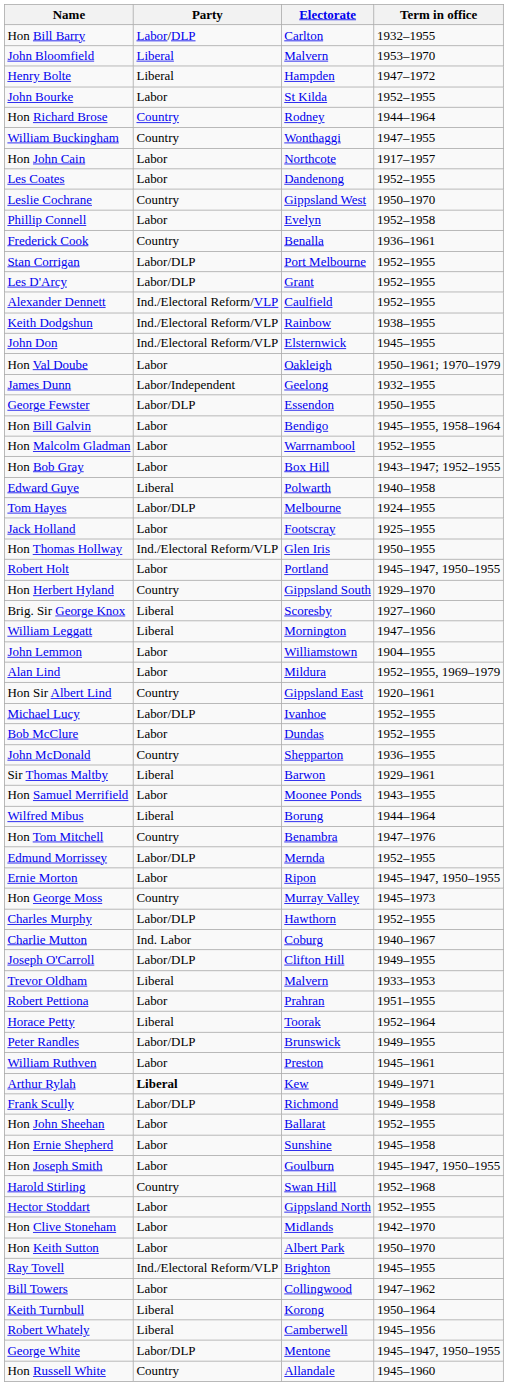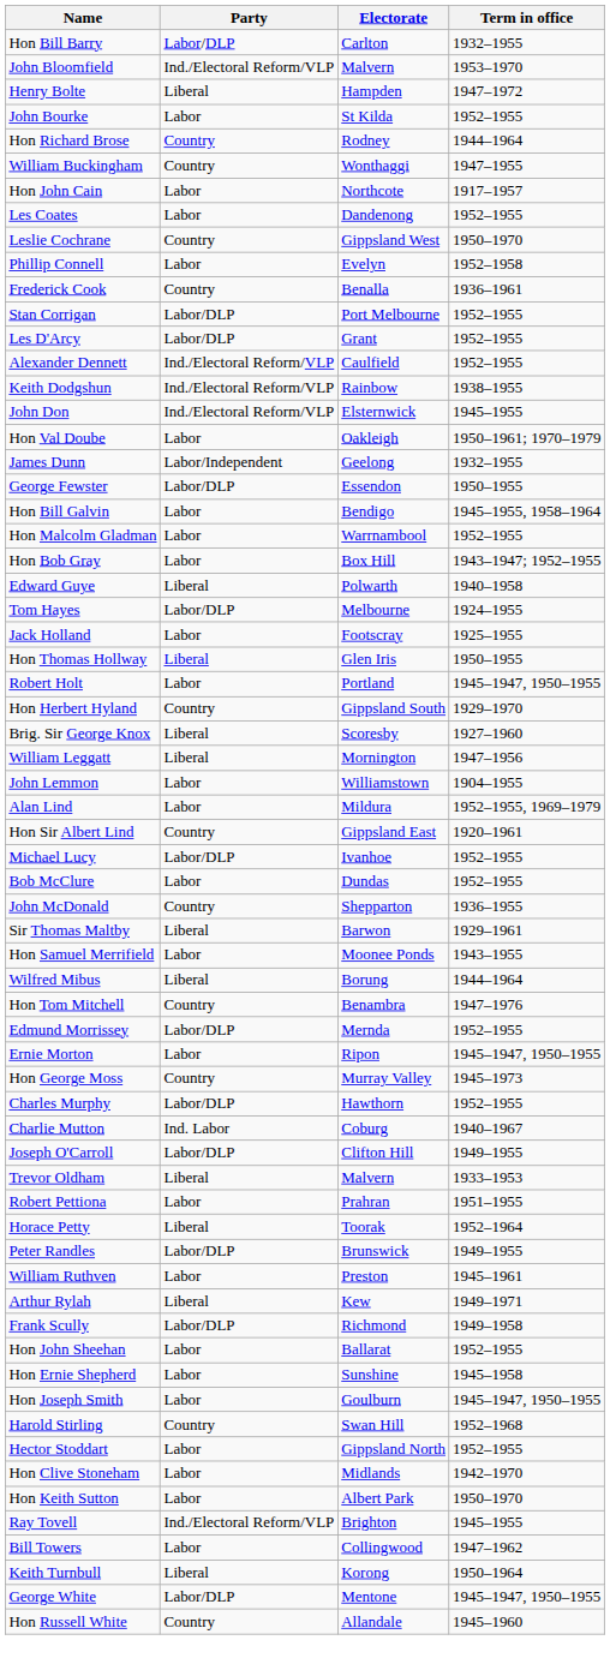 <table class="wikitable sortable">
 <tr>
 <th><strong>Name</strong></th>
 <th><strong>Party</strong></th>
 <th><strong><a href='#'>Electorate</a></strong></th>
 <th><strong>Term in office</strong></th>
 </tr>
 <tr>
 <td>Hon <a href='#'>Bill Barry</a></td>
 <td><a href='#'>Labor</a>/<a href='#'>DLP</a></td>
 <td><a href='#'>Carlton</a></td>
 <td>1932–1955</td>
 </tr>
 <tr>
 <td><a href='#'>John Bloomfield</a></td>
-<td><a href='#'>Liberal</a></td>
+<td>Ind./Electoral Reform/VLP</td>
 <td><a href='#'>Malvern</a></td>
 <td>1953–1970</td>
 </tr>
 <tr>
 <td><a href='#'>Henry Bolte</a></td>
 <td>Liberal</td>
 <td><a href='#'>Hampden</a></td>
 <td>1947–1972</td>
 </tr>
 <tr>
 <td><a href='#'>John Bourke</a></td>
 <td>Labor</td>
 <td><a href='#'>St Kilda</a></td>
 <td>1952–1955</td>
 </tr>
 <tr>
 <td>Hon <a href='#'>Richard Brose</a></td>
 <td><a href='#'>Country</a></td>
 <td><a href='#'>Rodney</a></td>
 <td>1944–1964</td>
 </tr>
 <tr>
 <td><a href='#'>William Buckingham</a></td>
 <td>Country</td>
 <td><a href='#'>Wonthaggi</a></td>
 <td>1947–1955</td>
 </tr>
 <tr>
 <td>Hon <a href='#'>John Cain</a></td>
 <td>Labor</td>
 <td><a href='#'>Northcote</a></td>
 <td>1917–1957</td>
 </tr>
 <tr>
 <td><a href='#'>Les Coates</a></td>
 <td>Labor</td>
 <td><a href='#'>Dandenong</a></td>
 <td>1952–1955</td>
 </tr>
 <tr>
 <td><a href='#'>Leslie Cochrane</a></td>
 <td>Country</td>
 <td><a href='#'>Gippsland West</a></td>
 <td>1950–1970</td>
 </tr>
 <tr>
 <td><a href='#'>Phillip Connell</a></td>
 <td>Labor</td>
 <td><a href='#'>Evelyn</a></td>
 <td>1952–1958</td>
 </tr>
 <tr>
 <td><a href='#'>Frederick Cook</a></td>
 <td>Country</td>
 <td><a href='#'>Benalla</a></td>
 <td>1936–1961</td>
 </tr>
 <tr>
 <td><a href='#'>Stan Corrigan</a></td>
 <td>Labor/DLP</td>
 <td><a href='#'>Port Melbourne</a></td>
 <td>1952–1955</td>
 </tr>
 <tr>
 <td><a href='#'>Les D'Arcy</a></td>
 <td>Labor/DLP</td>
 <td><a href='#'>Grant</a></td>
 <td>1952–1955</td>
 </tr>
 <tr>
 <td><a href='#'>Alexander Dennett</a></td>
 <td>Ind./Electoral Reform/<a href='#'>VLP</a></td>
 <td><a href='#'>Caulfield</a></td>
 <td>1952–1955</td>
 </tr>
 <tr>
 <td><a href='#'>Keith Dodgshun</a></td>
 <td>Ind./Electoral Reform/VLP</td>
 <td><a href='#'>Rainbow</a></td>
 <td>1938–1955</td>
 </tr>
 <tr>
 <td><a href='#'>John Don</a></td>
 <td>Ind./Electoral Reform/VLP</td>
 <td><a href='#'>Elsternwick</a></td>
 <td>1945–1955</td>
 </tr>
 <tr>
 <td>Hon <a href='#'>Val Doube</a></td>
 <td>Labor</td>
 <td><a href='#'>Oakleigh</a></td>
 <td>1950–1961; 1970–1979</td>
 </tr>
 <tr>
 <td><a href='#'>James Dunn</a></td>
 <td>Labor/Independent</td>
 <td><a href='#'>Geelong</a></td>
 <td>1932–1955</td>
 </tr>
 <tr>
 <td><a href='#'>George Fewster</a></td>
 <td>Labor/DLP</td>
 <td><a href='#'>Essendon</a></td>
 <td>1950–1955</td>
 </tr>
 <tr>
 <td>Hon <a href='#'>Bill Galvin</a></td>
 <td>Labor</td>
 <td><a href='#'>Bendigo</a></td>
 <td>1945–1955, 1958–1964</td>
 </tr>
 <tr>
 <td>Hon <a href='#'>Malcolm Gladman</a></td>
 <td>Labor</td>
 <td><a href='#'>Warrnambool</a></td>
 <td>1952–1955</td>
 </tr>
 <tr>
 <td>Hon <a href='#'>Bob Gray</a></td>
 <td>Labor</td>
 <td><a href='#'>Box Hill</a></td>
 <td>1943–1947; 1952–1955</td>
 </tr>
 <tr>
 <td><a href='#'>Edward Guye</a></td>
 <td>Liberal</td>
 <td><a href='#'>Polwarth</a></td>
 <td>1940–1958</td>
 </tr>
 <tr>
 <td><a href='#'>Tom Hayes</a></td>
 <td>Labor/DLP</td>
 <td><a href='#'>Melbourne</a></td>
 <td>1924–1955</td>
 </tr>
 <tr>
 <td><a href='#'>Jack Holland</a></td>
 <td>Labor</td>
 <td><a href='#'>Footscray</a></td>
 <td>1925–1955</td>
 </tr>
 <tr>
 <td>Hon <a href='#'>Thomas Hollway</a></td>
-<td>Ind./Electoral Reform/VLP</td>
+<td><a href='#'>Liberal</a></td>
 <td><a href='#'>Glen Iris</a></td>
 <td>1950–1955</td>
 </tr>
 <tr>
 <td><a href='#'>Robert Holt</a></td>
 <td>Labor</td>
 <td><a href='#'>Portland</a></td>
 <td>1945–1947, 1950–1955</td>
 </tr>
 <tr>
 <td>Hon <a href='#'>Herbert Hyland</a></td>
 <td>Country</td>
 <td><a href='#'>Gippsland South</a></td>
 <td>1929–1970</td>
 </tr>
 <tr>
 <td>Brig. Sir <a href='#'>George Knox</a></td>
 <td>Liberal</td>
 <td><a href='#'>Scoresby</a></td>
 <td>1927–1960</td>
 </tr>
 <tr>
 <td><a href='#'>William Leggatt</a></td>
 <td>Liberal</td>
 <td><a href='#'>Mornington</a></td>
 <td>1947–1956</td>
 </tr>
 <tr>
 <td><a href='#'>John Lemmon</a></td>
 <td>Labor</td>
 <td><a href='#'>Williamstown</a></td>
 <td>1904–1955</td>
 </tr>
 <tr>
 <td><a href='#'>Alan Lind</a></td>
 <td>Labor</td>
 <td><a href='#'>Mildura</a></td>
 <td>1952–1955, 1969–1979</td>
 </tr>
 <tr>
 <td>Hon Sir <a href='#'>Albert Lind</a></td>
 <td>Country</td>
 <td><a href='#'>Gippsland East</a></td>
 <td>1920–1961</td>
 </tr>
 <tr>
 <td><a href='#'>Michael Lucy</a></td>
 <td>Labor/DLP</td>
 <td><a href='#'>Ivanhoe</a></td>
 <td>1952–1955</td>
 </tr>
 <tr>
 <td><a href='#'>Bob McClure</a></td>
 <td>Labor</td>
 <td><a href='#'>Dundas</a></td>
 <td>1952–1955</td>
 </tr>
 <tr>
 <td><a href='#'>John McDonald</a></td>
 <td>Country</td>
 <td><a href='#'>Shepparton</a></td>
 <td>1936–1955</td>
 </tr>
 <tr>
 <td>Sir <a href='#'>Thomas Maltby</a></td>
 <td>Liberal</td>
 <td><a href='#'>Barwon</a></td>
 <td>1929–1961</td>
 </tr>
 <tr>
 <td>Hon <a href='#'>Samuel Merrifield</a></td>
 <td>Labor</td>
 <td><a href='#'>Moonee Ponds</a></td>
 <td>1943–1955</td>
 </tr>
 <tr>
 <td><a href='#'>Wilfred Mibus</a></td>
 <td>Liberal</td>
 <td><a href='#'>Borung</a></td>
 <td>1944–1964</td>
 </tr>
 <tr>
 <td>Hon <a href='#'>Tom Mitchell</a></td>
 <td>Country</td>
 <td><a href='#'>Benambra</a></td>
 <td>1947–1976</td>
 </tr>
 <tr>
 <td><a href='#'>Edmund Morrissey</a></td>
 <td>Labor/DLP</td>
 <td><a href='#'>Mernda</a></td>
 <td>1952–1955</td>
 </tr>
 <tr>
 <td><a href='#'>Ernie Morton</a></td>
 <td>Labor</td>
 <td><a href='#'>Ripon</a></td>
 <td>1945–1947, 1950–1955</td>
 </tr>
 <tr>
 <td>Hon <a href='#'>George Moss</a></td>
 <td>Country</td>
 <td><a href='#'>Murray Valley</a></td>
 <td>1945–1973</td>
 </tr>
 <tr>
 <td><a href='#'>Charles Murphy</a></td>
 <td>Labor/DLP</td>
 <td><a href='#'>Hawthorn</a></td>
 <td>1952–1955</td>
 </tr>
 <tr>
 <td><a href='#'>Charlie Mutton</a></td>
 <td>Ind. Labor</td>
 <td><a href='#'>Coburg</a></td>
 <td>1940–1967</td>
 </tr>
 <tr>
 <td><a href='#'>Joseph O'Carroll</a></td>
 <td>Labor/DLP</td>
 <td><a href='#'>Clifton Hill</a></td>
 <td>1949–1955</td>
 </tr>
 <tr>
 <td><a href='#'>Trevor Oldham</a></td>
 <td>Liberal</td>
 <td><a href='#'>Malvern</a></td>
 <td>1933–1953</td>
 </tr>
 <tr>
 <td><a href='#'>Robert Pettiona</a></td>
 <td>Labor</td>
 <td><a href='#'>Prahran</a></td>
 <td>1951–1955</td>
 </tr>
 <tr>
 <td><a href='#'>Horace Petty</a></td>
 <td>Liberal</td>
 <td><a href='#'>Toorak</a></td>
 <td>1952–1964</td>
 </tr>
 <tr>
 <td><a href='#'>Peter Randles</a></td>
 <td>Labor/DLP</td>
 <td><a href='#'>Brunswick</a></td>
 <td>1949–1955</td>
 </tr>
 <tr>
 <td><a href='#'>William Ruthven</a></td>
 <td>Labor</td>
 <td><a href='#'>Preston</a></td>
 <td>1945–1961</td>
 </tr>
 <tr>
 <td><a href='#'>Arthur Rylah</a></td>
-<td><strong>Liberal</strong></td>
+<td>Liberal</td>
 <td><a href='#'>Kew</a></td>
 <td>1949–1971</td>
 </tr>
 <tr>
 <td><a href='#'>Frank Scully</a></td>
 <td>Labor/DLP</td>
 <td><a href='#'>Richmond</a></td>
 <td>1949–1958</td>
 </tr>
 <tr>
 <td>Hon <a href='#'>John Sheehan</a></td>
 <td>Labor</td>
 <td><a href='#'>Ballarat</a></td>
 <td>1952–1955</td>
 </tr>
 <tr>
 <td>Hon <a href='#'>Ernie Shepherd</a></td>
 <td>Labor</td>
 <td><a href='#'>Sunshine</a></td>
 <td>1945–1958</td>
 </tr>
 <tr>
 <td>Hon <a href='#'>Joseph Smith</a></td>
 <td>Labor</td>
 <td><a href='#'>Goulburn</a></td>
 <td>1945–1947, 1950–1955</td>
 </tr>
 <tr>
 <td><a href='#'>Harold Stirling</a></td>
 <td>Country</td>
 <td><a href='#'>Swan Hill</a></td>
 <td>1952–1968</td>
 </tr>
 <tr>
 <td><a href='#'>Hector Stoddart</a></td>
 <td>Labor</td>
 <td><a href='#'>Gippsland North</a></td>
 <td>1952–1955</td>
 </tr>
 <tr>
 <td>Hon <a href='#'>Clive Stoneham</a></td>
 <td>Labor</td>
 <td><a href='#'>Midlands</a></td>
 <td>1942–1970</td>
 </tr>
 <tr>
 <td>Hon <a href='#'>Keith Sutton</a></td>
 <td>Labor</td>
 <td><a href='#'>Albert Park</a></td>
 <td>1950–1970</td>
 </tr>
 <tr>
 <td><a href='#'>Ray Tovell</a></td>
 <td>Ind./Electoral Reform/VLP</td>
 <td><a href='#'>Brighton</a></td>
 <td>1945–1955</td>
 </tr>
 <tr>
 <td><a href='#'>Bill Towers</a></td>
 <td>Labor</td>
 <td><a href='#'>Collingwood</a></td>
 <td>1947–1962</td>
 </tr>
 <tr>
 <td><a href='#'>Keith Turnbull</a></td>
 <td>Liberal</td>
 <td><a href='#'>Korong</a></td>
 <td>1950–1964</td>
 </tr>
 <tr>
-<td><a href='#'>Robert Whately</a></td>
-<td>Liberal</td>
-<td><a href='#'>Camberwell</a></td>
-<td>1945–1956</td>
-</tr>
-<tr>
 <td><a href='#'>George White</a></td>
 <td>Labor/DLP</td>
 <td><a href='#'>Mentone</a></td>
 <td>1945–1947, 1950–1955</td>
 </tr>
 <tr>
 <td>Hon <a href='#'>Russell White</a></td>
 <td>Country</td>
 <td><a href='#'>Allandale</a></td>
 <td>1945–1960</td>
 </tr>
 </table>
